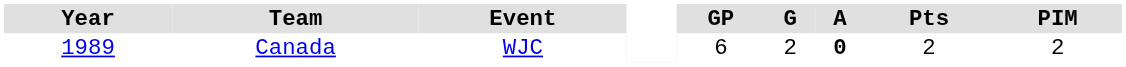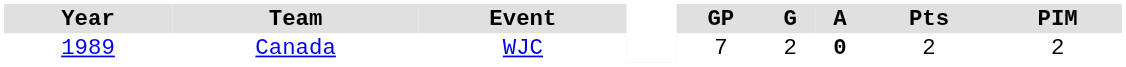 <table border="0" cellpadding="1" cellspacing="0" style="text-align:center; width:50em">
 <tr ALIGN="centre" bgcolor="#e0e0e0">
 <th>Year</th>
 <th>Team</th>
 <th>Event</th>
 <th rowspan="99" bgcolor="#ffffff"> </th>
 <th>GP</th>
 <th>G</th>
 <th>A</th>
 <th>Pts</th>
 <th>PIM</th>
 </tr>
 <tr>
 <td><a href='#'>1989</a></td>
 <td><a href='#'>Canada</a></td>
 <td><a href='#'>WJC</a></td>
-<td>6</td>
+<td>7</td>
 <td>2</td>
 <td><strong>0</strong></td>
 <td>2</td>
 <td>2</td>
 </tr>
 </table>
